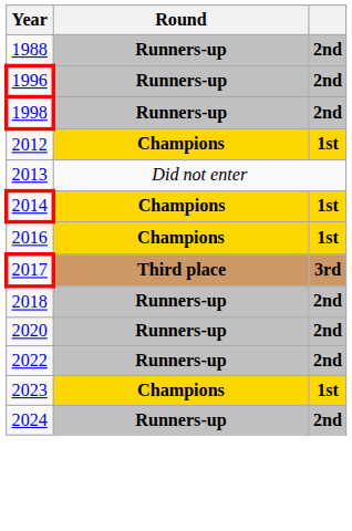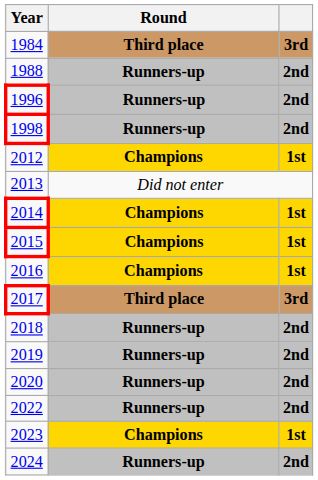 <table class="wikitable" style="text-align: center; font-size:90%">
 <tr>
 <th>Year</th>
 <th style="width:200px">Round</th>
 <th></th>
+</tr>
+<tr>
+<td><a href='#'>1984</a></td>
+<td bgcolor="cc9966"><strong>Third place</strong></td>
+<td bgcolor="cc9966"><strong>3rd</strong></td>
 </tr>
 <tr>
 <td><a href='#'>1988</a></td>
 <td bgcolor=Silver><strong>Runners-up</strong></td>
 <td bgcolor=Silver><strong>2nd</strong></td>
 </tr>
 <tr>
 <td style="border: 3px solid red"><a href='#'>1996</a></td>
 <td bgcolor=Silver><strong>Runners-up</strong></td>
 <td bgcolor=Silver><strong>2nd</strong></td>
 </tr>
 <tr>
 <td style="border: 3px solid red"><a href='#'>1998</a></td>
 <td bgcolor=Silver><strong>Runners-up</strong></td>
 <td bgcolor=Silver><strong>2nd</strong></td>
 </tr>
 <tr>
 <td><a href='#'>2012</a></td>
 <td bgcolor=Gold><strong>Champions</strong></td>
 <td bgcolor=Gold><strong>1st</strong></td>
 </tr>
 <tr>
 <td><a href='#'>2013</a></td>
 <td colspan="2"><em>Did not enter</em></td>
 </tr>
 <tr>
 <td style="border: 3px solid red"><a href='#'>2014</a></td>
 <td bgcolor=Gold><strong>Champions</strong></td>
 <td bgcolor=Gold><strong>1st</strong></td>
 </tr>
 <tr>
+<td style="border: 3px solid red"><a href='#'>2015</a></td>
+<td bgcolor=Gold><strong>Champions</strong></td>
+<td bgcolor=Gold><strong>1st</strong></td>
+</tr>
+<tr>
 <td><a href='#'>2016</a></td>
 <td bgcolor=Gold><strong>Champions</strong></td>
 <td bgcolor=Gold><strong>1st</strong></td>
 </tr>
 <tr>
 <td style="border: 3px solid red"><a href='#'>2017</a></td>
 <td bgcolor="cc9966"><strong>Third place</strong></td>
 <td bgcolor="cc9966"><strong>3rd</strong></td>
 </tr>
 <tr>
 <td><a href='#'>2018</a></td>
+<td bgcolor=Silver><strong>Runners-up</strong></td>
+<td bgcolor=Silver><strong>2nd</strong></td>
+</tr>
+<tr>
+<td><a href='#'>2019</a></td>
 <td bgcolor=Silver><strong>Runners-up</strong></td>
 <td bgcolor=Silver><strong>2nd</strong></td>
 </tr>
 <tr>
 <td><a href='#'>2020</a></td>
 <td bgcolor=Silver><strong>Runners-up</strong></td>
 <td bgcolor=Silver><strong>2nd</strong></td>
 </tr>
 <tr>
 <td><a href='#'>2022</a></td>
 <td bgcolor=Silver><strong>Runners-up</strong></td>
 <td bgcolor=Silver><strong>2nd</strong></td>
 </tr>
 <tr>
 <td><a href='#'>2023</a></td>
 <td bgcolor=Gold><strong>Champions</strong></td>
 <td bgcolor=Gold><strong>1st</strong></td>
 </tr>
 <tr>
 <td><a href='#'>2024</a></td>
 <td bgcolor=Silver><strong>Runners-up</strong></td>
 <td bgcolor=Silver><strong>2nd</strong></td>
 </tr>
 </table>
